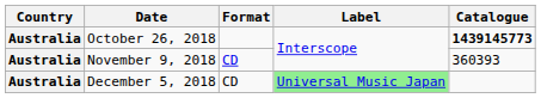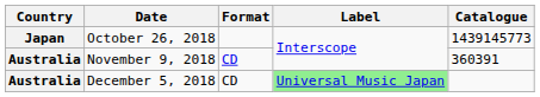 <table class="wikitable plainrowheaders">
 <tr>
 <th scope="col">Country</th>
 <th scope="col">Date</th>
 <th scope="col">Format</th>
 <th scope="col">Label</th>
 <th scope="col">Catalogue</th>
 </tr>
 <tr>
-<th scope="row">Australia</th>
+<th scope="row">Japan</th>
 <td>October 26, 2018</td>
 <td></td>
 <td rowspan="2"><a href='#'>Interscope</a></td>
-<td><strong>1439145773</strong></td>
+<td>1439145773</td>
 </tr>
 <tr>
 <th scope="row">Australia</th>
 <td>November 9, 2018</td>
 <td><a href='#'>CD</a></td>
-<td>360393</td>
+<td>360391</td>
 </tr>
 <tr>
 <th scope="row">Australia</th>
 <td>December 5, 2018</td>
 <td>CD</td>
 <td style="background: lightgreen;"><a href='#'>Universal Music Japan</a></td>
 <td></td>
 </tr>
 </table>
